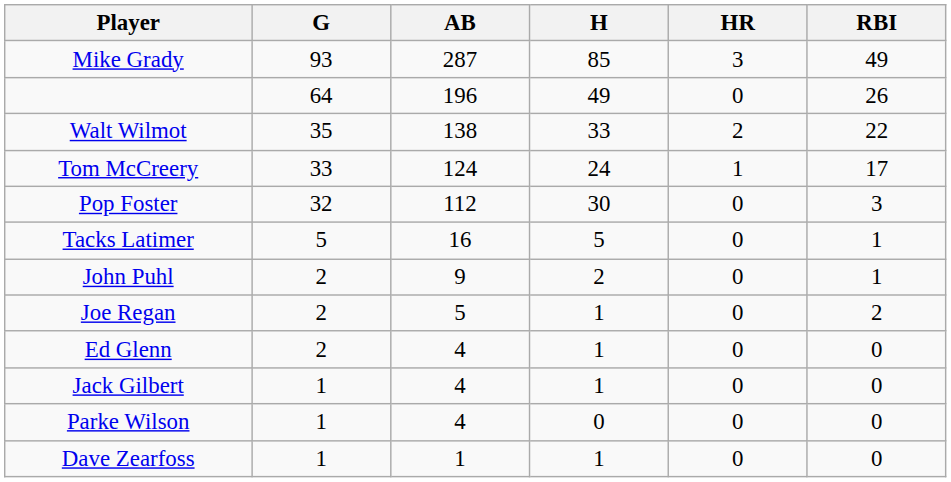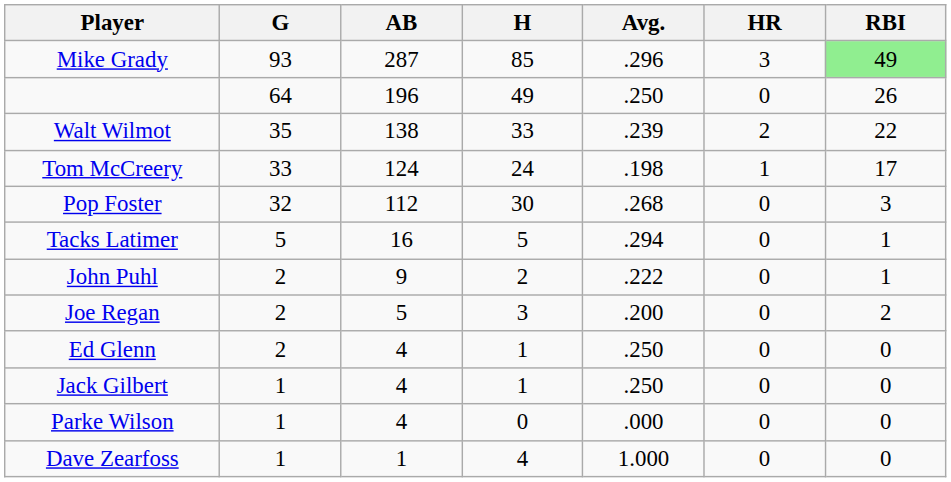 <table class="wikitable sortable">
 <tr>
 <th bgcolor="#DDDDFF" width="16%">Player</th>
 <th bgcolor="#DDDDFF" width="9%">G</th>
 <th bgcolor="#DDDDFF" width="9%">AB</th>
 <th bgcolor="#DDDDFF" width="9%">H</th>
+<th bgcolor="#DDDDFF" width="9%">Avg.</th>
 <th bgcolor="#DDDDFF" width="9%">HR</th>
 <th bgcolor="#DDDDFF" width="9%">RBI</th>
 </tr>
 <tr align="center">
 <td><a href='#'>Mike Grady</a></td>
 <td>93</td>
 <td>287</td>
 <td>85</td>
+<td>.296</td>
 <td>3</td>
-<td>49</td>
+<td style="background: lightgreen;">49</td>
 </tr>
 <tr align=center>
 <td></td>
 <td>64</td>
 <td>196</td>
 <td>49</td>
+<td>.250</td>
 <td>0</td>
 <td>26</td>
 </tr>
 <tr align="center">
 <td><a href='#'>Walt Wilmot</a></td>
 <td>35</td>
 <td>138</td>
 <td>33</td>
+<td>.239</td>
 <td>2</td>
 <td>22</td>
 </tr>
 <tr align=center>
 <td><a href='#'>Tom McCreery</a></td>
 <td>33</td>
 <td>124</td>
 <td>24</td>
+<td>.198</td>
 <td>1</td>
 <td>17</td>
 </tr>
 <tr align=center>
 <td><a href='#'>Pop Foster</a></td>
 <td>32</td>
 <td>112</td>
 <td>30</td>
+<td>.268</td>
 <td>0</td>
 <td>3</td>
 </tr>
 <tr align=center>
 <td><a href='#'>Tacks Latimer</a></td>
 <td>5</td>
 <td>16</td>
 <td>5</td>
+<td>.294</td>
 <td>0</td>
 <td>1</td>
 </tr>
 <tr align=center>
 <td><a href='#'>John Puhl</a></td>
 <td>2</td>
 <td>9</td>
 <td>2</td>
+<td>.222</td>
 <td>0</td>
 <td>1</td>
 </tr>
 <tr align=center>
 <td><a href='#'>Joe Regan</a></td>
 <td>2</td>
 <td>5</td>
-<td>1</td>
+<td>3</td>
+<td>.200</td>
 <td>0</td>
 <td>2</td>
 </tr>
 <tr align=center>
 <td><a href='#'>Ed Glenn</a></td>
 <td>2</td>
 <td>4</td>
 <td>1</td>
+<td>.250</td>
 <td>0</td>
 <td>0</td>
 </tr>
 <tr align=center>
 <td><a href='#'>Jack Gilbert</a></td>
 <td>1</td>
 <td>4</td>
 <td>1</td>
+<td>.250</td>
 <td>0</td>
 <td>0</td>
 </tr>
 <tr align=center>
 <td><a href='#'>Parke Wilson</a></td>
 <td>1</td>
 <td>4</td>
 <td>0</td>
+<td>.000</td>
 <td>0</td>
 <td>0</td>
 </tr>
 <tr align=center>
 <td><a href='#'>Dave Zearfoss</a></td>
 <td>1</td>
 <td>1</td>
-<td>1</td>
+<td>4</td>
+<td>1.000</td>
 <td>0</td>
 <td>0</td>
 </tr>
 </table>
